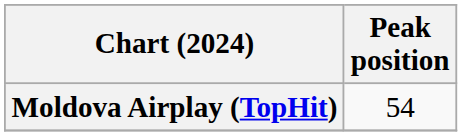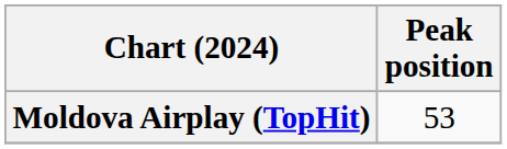 <table class="wikitable plainrowheaders" style="text-align:center;">
 <tr>
 <th scope="col">Chart (2024)</th>
 <th scope="col">Peak<br>position</th>
 </tr>
 <tr>
 <th scope="row">Moldova Airplay (<a href='#'>TopHit</a>)</th>
-<td>54</td>
+<td>53</td>
 </tr>
 <tr>
 </tr>
 </table>
